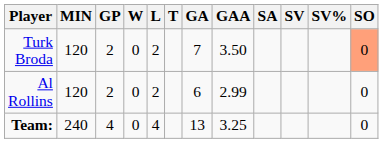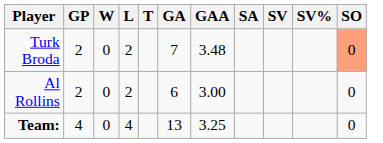 <table class="wikitable sortable" width="60%">
 <tr>
 <th bgcolor="#DDDDFF" width="10%">Player</th>
-<th width="3%" bgcolor="#DDDDFF">MIN</th>
 <th width="3%" bgcolor="#DDDDFF">GP</th>
 <th width="3%" bgcolor="#DDDDFF">W</th>
 <th width="3%" bgcolor="#DDDDFF">L</th>
 <th width="3%" bgcolor="#DDDDFF">T</th>
 <th width="3%" bgcolor="#DDDDFF">GA</th>
 <th width="3%" bgcolor="#DDDDFF">GAA</th>
 <th width="3%" bgcolor="#DDDDFF">SA</th>
 <th width="3%" bgcolor="#DDDDFF">SV</th>
 <th width="3%" bgcolor="#DDDDFF">SV%</th>
 <th width="3%" bgcolor="#DDDDFF">SO</th>
 </tr>
 <tr align="center">
 <td align="right"><a href='#'>Turk Broda</a></td>
-<td>120</td>
 <td>2</td>
 <td>0</td>
 <td>2</td>
 <td></td>
 <td>7</td>
-<td>3.50</td>
+<td>3.48</td>
 <td></td>
 <td></td>
 <td></td>
 <td style="background: lightsalmon;">0</td>
 </tr>
 <tr align="center">
 <td align="right"><a href='#'>Al Rollins</a></td>
-<td>120</td>
 <td>2</td>
 <td>0</td>
 <td>2</td>
 <td></td>
 <td>6</td>
-<td>2.99</td>
+<td>3.00</td>
 <td></td>
 <td></td>
 <td></td>
 <td>0</td>
 </tr>
 <tr align="center">
 <td align="right"><strong>Team:</strong></td>
-<td>240</td>
 <td>4</td>
 <td>0</td>
 <td>4</td>
 <td></td>
 <td>13</td>
 <td>3.25</td>
 <td></td>
 <td></td>
 <td></td>
 <td>0</td>
 </tr>
 </table>
